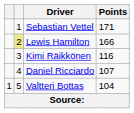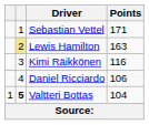 <table class="wikitable" style="font-size: 85%;">
 <tr>
 <th></th>
 <th></th>
 <th>Driver</th>
 <th>Points</th>
 </tr>
 <tr>
 <td align="left"></td>
 <td align="center">1</td>
 <td data-sort-value="VET"> <a href='#'>Sebastian Vettel</a></td>
 <td align="left">171</td>
 </tr>
 <tr>
 <td align="left"></td>
 <td align="center" style="background: khaki;">2</td>
 <td data-sort-value="HAM"> <a href='#'>Lewis Hamilton</a></td>
-<td align="left">166</td>
+<td align="left">163</td>
 </tr>
 <tr>
 <td align="left"></td>
 <td align="center">3</td>
 <td data-sort-value="RAI"> <a href='#'>Kimi Räikkönen</a></td>
 <td align="left">116</td>
 </tr>
 <tr>
 <td align="left"></td>
 <td align="center">4</td>
 <td data-sort-value="RIC"> <a href='#'>Daniel Ricciardo</a></td>
-<td align="left">107</td>
+<td align="left">106</td>
 </tr>
 <tr>
 <td align="left"> 1</td>
-<td align="center">5</td>
+<td align="center"><strong>5</strong></td>
 <td data-sort-value="BOT"> <a href='#'>Valtteri Bottas</a></td>
 <td align="left">104</td>
 </tr>
 <tr>
 <th colspan=4>Source:</th>
 </tr>
 </table>
